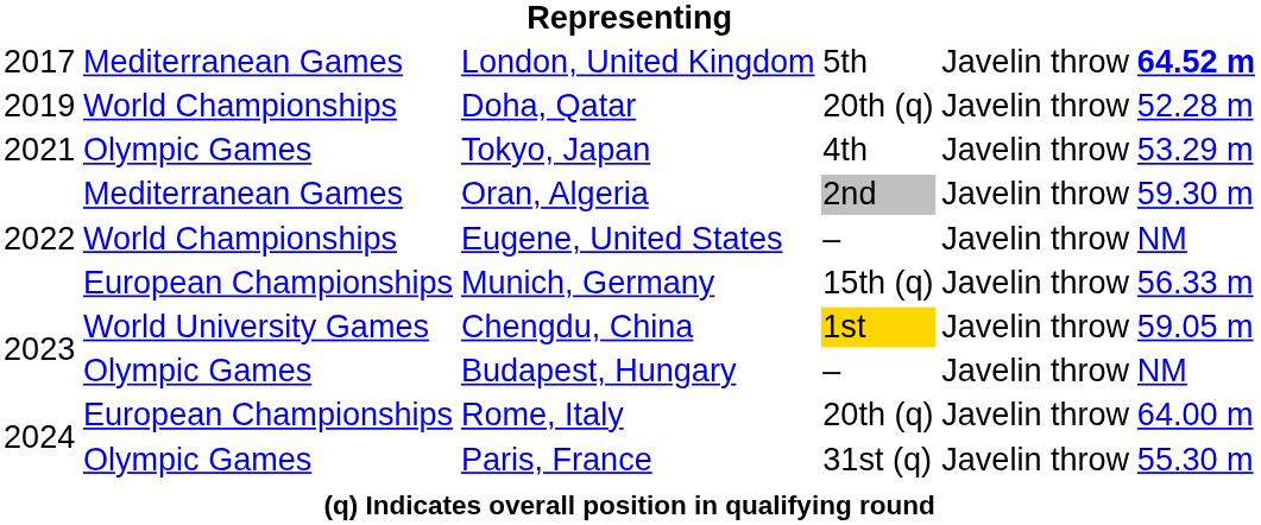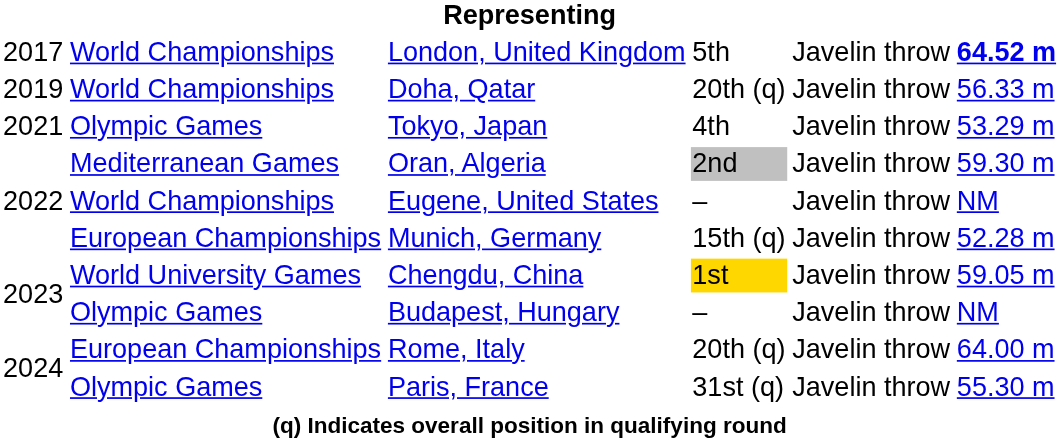 <table>
 <tr>
 <th colspan="6">Representing </th>
 </tr>
 <tr>
 <td>2017</td>
-<td><a href='#'>Mediterranean Games</a></td>
+<td><a href='#'>World Championships</a></td>
 <td><a href='#'>London, United Kingdom</a></td>
 <td>5th</td>
 <td>Javelin throw</td>
 <td><strong><a href='#'>64.52 m</a></strong></td>
 </tr>
 <tr>
 <td>2019</td>
 <td><a href='#'>World Championships</a></td>
 <td><a href='#'>Doha, Qatar</a></td>
 <td>20th (q)</td>
 <td>Javelin throw</td>
-<td><a href='#'>52.28 m</a></td>
+<td><a href='#'>56.33 m</a></td>
 </tr>
 <tr>
 <td>2021</td>
 <td><a href='#'>Olympic Games</a></td>
 <td><a href='#'>Tokyo, Japan</a></td>
 <td>4th</td>
 <td>Javelin throw</td>
 <td><a href='#'>53.29 m</a></td>
 </tr>
 <tr>
 <td rowspan=3>2022</td>
 <td><a href='#'>Mediterranean Games</a></td>
 <td><a href='#'>Oran, Algeria</a></td>
 <td bgcolor=silver>2nd</td>
 <td>Javelin throw</td>
 <td><a href='#'>59.30 m</a></td>
 </tr>
 <tr>
 <td><a href='#'>World Championships</a></td>
 <td><a href='#'>Eugene, United States</a></td>
 <td>–</td>
 <td>Javelin throw</td>
 <td><a href='#'>NM</a></td>
 </tr>
 <tr>
 <td><a href='#'>European Championships</a></td>
 <td><a href='#'>Munich, Germany</a></td>
 <td>15th (q)</td>
 <td>Javelin throw</td>
-<td><a href='#'>56.33 m</a></td>
+<td><a href='#'>52.28 m</a></td>
 </tr>
 <tr>
 <td rowspan=2>2023</td>
 <td><a href='#'>World University Games</a></td>
 <td><a href='#'>Chengdu, China</a></td>
 <td bgcolor=gold>1st</td>
 <td>Javelin throw</td>
 <td><a href='#'>59.05 m</a></td>
 </tr>
 <tr>
 <td><a href='#'>Olympic Games</a></td>
 <td><a href='#'>Budapest, Hungary</a></td>
 <td>–</td>
 <td>Javelin throw</td>
 <td><a href='#'>NM</a></td>
 </tr>
 <tr>
 <td rowspan=2>2024</td>
 <td><a href='#'>European Championships</a></td>
 <td><a href='#'>Rome, Italy</a></td>
 <td>20th (q)</td>
 <td>Javelin throw</td>
 <td><a href='#'>64.00 m</a></td>
 </tr>
 <tr>
 <td><a href='#'>Olympic Games</a></td>
 <td><a href='#'>Paris, France</a></td>
 <td>31st (q)</td>
 <td>Javelin throw</td>
 <td><a href='#'>55.30 m</a></td>
 </tr>
 <tr>
 <th colspan=6><small><strong> (q) Indicates overall position in qualifying round</strong></small></th>
 </tr>
 </table>
